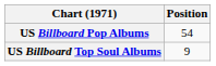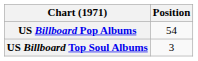 <table class="wikitable plainrowheaders">
 <tr>
 <th scope="col">Chart (1971)</th>
 <th scope="col">Position</th>
 </tr>
 <tr>
 <th scope="row">US <a href='#'><em>Billboard</em> Pop Albums</a></th>
 <td style="text-align:center;">54</td>
 </tr>
 <tr>
 <th scope="row">US <em>Billboard</em> <a href='#'>Top Soul Albums</a></th>
-<td style="text-align:center;">9</td>
+<td style="text-align:center;">3</td>
 </tr>
 </table>
